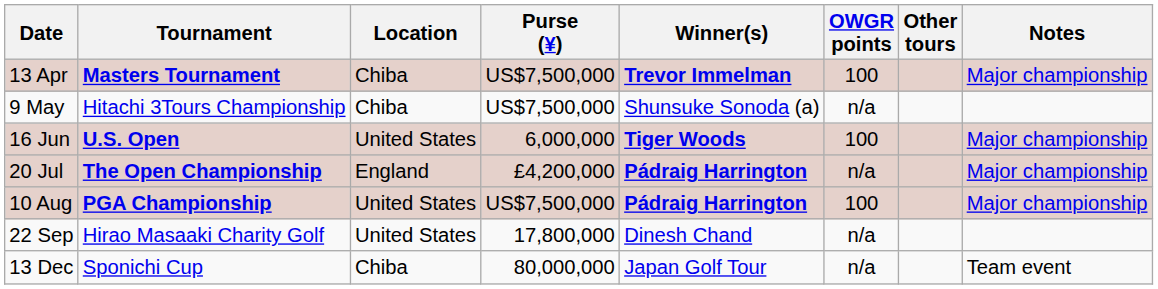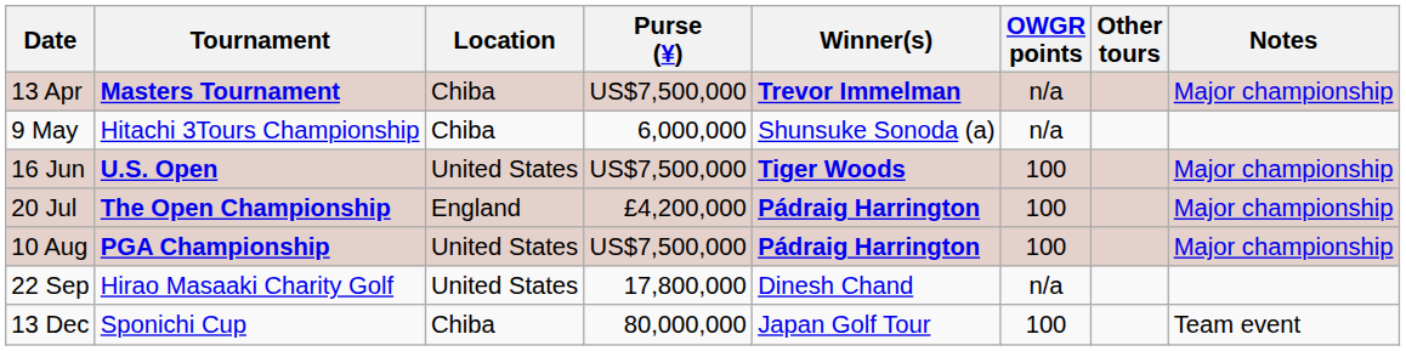 <table class="wikitable" style="font-size:95%">
 <tr>
 <th>Date</th>
 <th>Tournament</th>
 <th>Location</th>
 <th>Purse<br>(<a href='#'>¥</a>)</th>
 <th>Winner(s)</th>
 <th><a href='#'>OWGR</a><br>points</th>
 <th>Other<br>tours</th>
 <th>Notes</th>
 </tr>
 <tr style="background:#e5d1cb;">
 <td>13 Apr</td>
 <td><strong><a href='#'>Masters Tournament</a></strong></td>
 <td>Chiba</td>
 <td align=right>US$7,500,000</td>
 <td> <strong><a href='#'>Trevor Immelman</a></strong></td>
-<td align=center>100</td>
+<td align=center>n/a</td>
 <td></td>
 <td><a href='#'>Major championship</a></td>
 </tr>
 <tr>
 <td>9 May</td>
 <td><a href='#'>Hitachi 3Tours Championship</a></td>
 <td>Chiba</td>
-<td align=right>US$7,500,000</td>
+<td align=right>6,000,000</td>
 <td> <a href='#'>Shunsuke Sonoda</a> (a)</td>
 <td align=center>n/a</td>
 <td></td>
 <td></td>
 </tr>
 <tr style="background:#e5d1cb;">
 <td>16 Jun</td>
 <td><strong><a href='#'>U.S. Open</a></strong></td>
 <td>United States</td>
-<td align=right>6,000,000</td>
+<td align=right>US$7,500,000</td>
 <td> <strong><a href='#'>Tiger Woods</a></strong></td>
 <td align=center>100</td>
 <td></td>
 <td><a href='#'>Major championship</a></td>
 </tr>
 <tr style="background:#e5d1cb;">
 <td>20 Jul</td>
 <td><strong><a href='#'>The Open Championship</a></strong></td>
 <td>England</td>
 <td align=right>£4,200,000</td>
 <td> <strong><a href='#'>Pádraig Harrington</a></strong></td>
-<td align=center>n/a</td>
+<td align=center>100</td>
 <td></td>
 <td><a href='#'>Major championship</a></td>
 </tr>
 <tr style="background:#e5d1cb;">
 <td>10 Aug</td>
 <td><strong><a href='#'>PGA Championship</a></strong></td>
 <td>United States</td>
 <td align=right>US$7,500,000</td>
 <td> <strong><a href='#'>Pádraig Harrington</a></strong></td>
 <td align=center>100</td>
 <td></td>
 <td><a href='#'>Major championship</a></td>
 </tr>
 <tr>
 <td>22 Sep</td>
 <td><a href='#'>Hirao Masaaki Charity Golf</a></td>
 <td>United States</td>
 <td align=right>17,800,000</td>
 <td> <a href='#'>Dinesh Chand</a></td>
 <td align=center>n/a</td>
 <td></td>
 <td></td>
 </tr>
 <tr>
 <td>13 Dec</td>
 <td><a href='#'>Sponichi Cup</a></td>
 <td>Chiba</td>
 <td align=right>80,000,000</td>
 <td><a href='#'>Japan Golf Tour</a></td>
-<td align=center>n/a</td>
+<td align=center>100</td>
 <td></td>
 <td>Team event</td>
 </tr>
 </table>
